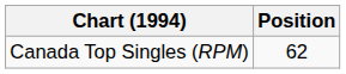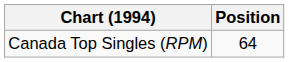 <table class="wikitable sortable">
 <tr>
 <th>Chart (1994)</th>
 <th>Position</th>
 </tr>
 <tr>
 <td align="left">Canada Top Singles (<em>RPM</em>)</td>
-<td align="center">62</td>
+<td align="center">64</td>
 </tr>
 </table>
